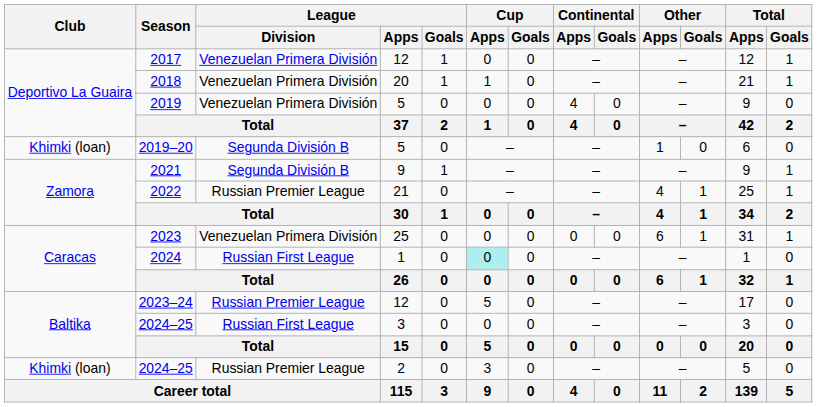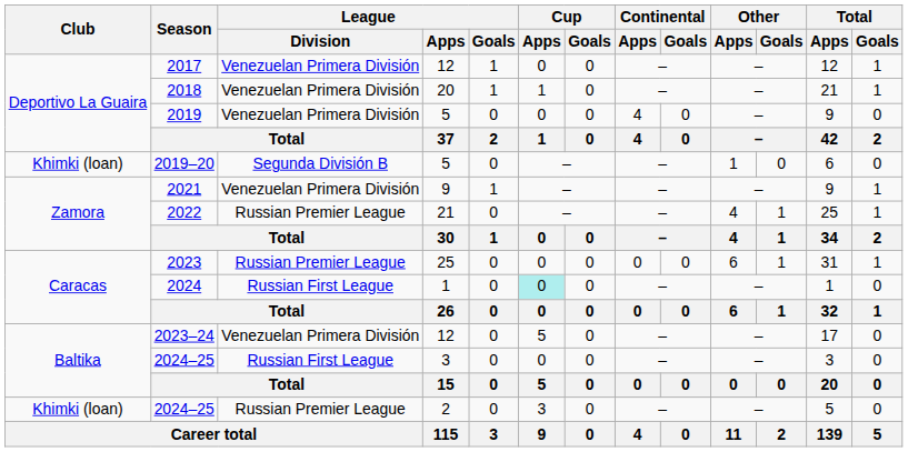 <table class="wikitable" style="text-align: center;">
 <tr>
 <th rowspan=2>Club</th>
 <th rowspan=2>Season</th>
 <th colspan=3>League</th>
 <th colspan=2>Cup</th>
 <th colspan=2>Continental</th>
 <th colspan=2>Other</th>
 <th colspan=2>Total</th>
 </tr>
 <tr>
 <th>Division</th>
 <th>Apps</th>
 <th>Goals</th>
 <th>Apps</th>
 <th>Goals</th>
 <th>Apps</th>
 <th>Goals</th>
 <th>Apps</th>
 <th>Goals</th>
 <th>Apps</th>
 <th>Goals</th>
 </tr>
 <tr>
 <td rowspan="4"><a href='#'>Deportivo La Guaira</a></td>
 <td><a href='#'>2017</a></td>
 <td><a href='#'>Venezuelan Primera División</a></td>
 <td>12</td>
 <td>1</td>
 <td>0</td>
 <td>0</td>
 <td colspan="2">–</td>
 <td colspan="2">–</td>
 <td>12</td>
 <td>1</td>
 </tr>
 <tr>
 <td><a href='#'>2018</a></td>
 <td>Venezuelan Primera División</td>
 <td>20</td>
 <td>1</td>
 <td>1</td>
 <td>0</td>
 <td colspan="2">–</td>
 <td colspan="2">–</td>
 <td>21</td>
 <td>1</td>
 </tr>
 <tr>
 <td><a href='#'>2019</a></td>
 <td>Venezuelan Primera División</td>
 <td>5</td>
 <td>0</td>
 <td>0</td>
 <td>0</td>
 <td>4</td>
 <td>0</td>
 <td colspan="2">–</td>
 <td>9</td>
 <td>0</td>
 </tr>
 <tr>
 <th colspan="2">Total</th>
 <th>37</th>
 <th>2</th>
 <th>1</th>
 <th>0</th>
 <th>4</th>
 <th>0</th>
 <th colspan="2">–</th>
 <th>42</th>
 <th>2</th>
 </tr>
 <tr>
 <td><a href='#'>Khimki</a> (loan)</td>
 <td><a href='#'>2019–20</a></td>
 <td><a href='#'>Segunda División B</a></td>
 <td>5</td>
 <td>0</td>
 <td colspan="2">–</td>
 <td colspan="2">–</td>
 <td>1</td>
 <td>0</td>
 <td>6</td>
 <td>0</td>
 </tr>
 <tr>
 <td rowspan="3"><a href='#'>Zamora</a></td>
 <td><a href='#'>2021</a></td>
-<td><a href='#'>Segunda División B</a></td>
+<td>Venezuelan Primera División</td>
 <td>9</td>
 <td>1</td>
 <td colspan="2">–</td>
 <td colspan="2">–</td>
 <td colspan="2">–</td>
 <td>9</td>
 <td>1</td>
 </tr>
 <tr>
 <td><a href='#'>2022</a></td>
 <td>Russian Premier League</td>
 <td>21</td>
 <td>0</td>
 <td colspan="2">–</td>
 <td colspan="2">–</td>
 <td>4</td>
 <td>1</td>
 <td>25</td>
 <td>1</td>
 </tr>
 <tr>
 <th colspan="2">Total</th>
 <th>30</th>
 <th>1</th>
 <th>0</th>
 <th>0</th>
 <th colspan="2">–</th>
 <th>4</th>
 <th>1</th>
 <th>34</th>
 <th>2</th>
 </tr>
 <tr>
 <td rowspan="3"><a href='#'>Caracas</a></td>
 <td><a href='#'>2023</a></td>
-<td>Venezuelan Primera División</td>
+<td><a href='#'>Russian Premier League</a></td>
 <td>25</td>
 <td>0</td>
 <td>0</td>
 <td>0</td>
 <td>0</td>
 <td>0</td>
 <td>6</td>
 <td>1</td>
 <td>31</td>
 <td>1</td>
 </tr>
 <tr>
 <td><a href='#'>2024</a></td>
 <td><a href='#'>Russian First League</a></td>
 <td>1</td>
 <td>0</td>
 <td style="background: paleturquoise;">0</td>
 <td>0</td>
 <td colspan="2">–</td>
 <td colspan="2">–</td>
 <td>1</td>
 <td>0</td>
 </tr>
 <tr>
 <th colspan="2">Total</th>
 <th>26</th>
 <th>0</th>
 <th>0</th>
 <th>0</th>
 <th>0</th>
 <th>0</th>
 <th>6</th>
 <th>1</th>
 <th>32</th>
 <th>1</th>
 </tr>
 <tr>
 <td rowspan="3"><a href='#'>Baltika</a></td>
 <td><a href='#'>2023–24</a></td>
-<td><a href='#'>Russian Premier League</a></td>
+<td>Venezuelan Primera División</td>
 <td>12</td>
 <td>0</td>
 <td>5</td>
 <td>0</td>
 <td colspan="2">–</td>
 <td colspan="2">–</td>
 <td>17</td>
 <td>0</td>
 </tr>
 <tr>
 <td><a href='#'>2024–25</a></td>
 <td><a href='#'>Russian First League</a></td>
 <td>3</td>
 <td>0</td>
 <td>0</td>
 <td>0</td>
 <td colspan="2">–</td>
 <td colspan="2">–</td>
 <td>3</td>
 <td>0</td>
 </tr>
 <tr>
 <th colspan="2">Total</th>
 <th>15</th>
 <th>0</th>
 <th>5</th>
 <th>0</th>
 <th>0</th>
 <th>0</th>
 <th>0</th>
 <th>0</th>
 <th>20</th>
 <th>0</th>
 </tr>
 <tr>
 <td><a href='#'>Khimki</a> (loan)</td>
 <td><a href='#'>2024–25</a></td>
 <td>Russian Premier League</td>
 <td>2</td>
 <td>0</td>
 <td>3</td>
 <td>0</td>
 <td colspan="2">–</td>
 <td colspan="2">–</td>
 <td>5</td>
 <td>0</td>
 </tr>
 <tr>
 <th colspan="3">Career total</th>
 <th>115</th>
 <th>3</th>
 <th>9</th>
 <th>0</th>
 <th>4</th>
 <th>0</th>
 <th>11</th>
 <th>2</th>
 <th>139</th>
 <th>5</th>
 </tr>
 </table>
